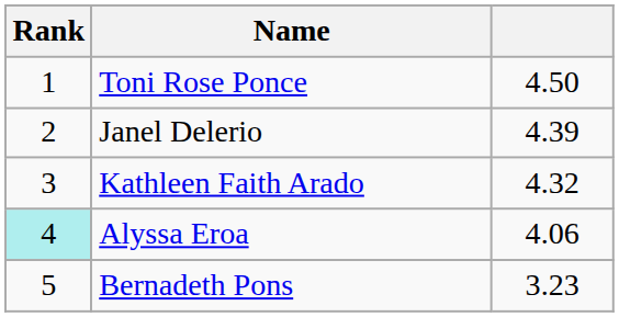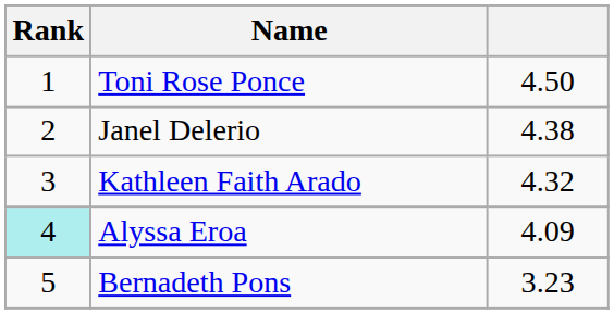 <table class="wikitable" style="font-size:90%">
 <tr>
 <th width=30>Rank</th>
 <th width=180>Name</th>
 <th width=50></th>
 </tr>
 <tr>
 <td style="text-align:center">1</td>
 <td> <a href='#'>Toni Rose Ponce</a></td>
 <td style="text-align:center">4.50</td>
 </tr>
 <tr>
 <td style="text-align:center">2</td>
 <td> Janel Delerio</td>
-<td style="text-align:center">4.39</td>
+<td style="text-align:center">4.38</td>
 </tr>
 <tr>
 <td style="text-align:center">3</td>
 <td> <a href='#'>Kathleen Faith Arado</a></td>
 <td style="text-align:center">4.32</td>
 </tr>
 <tr>
 <td style="background: paleturquoise; text-align:center">4</td>
 <td> <a href='#'>Alyssa Eroa</a></td>
-<td style="text-align:center">4.06</td>
+<td style="text-align:center">4.09</td>
 </tr>
 <tr>
 <td style="text-align:center">5</td>
 <td> <a href='#'>Bernadeth Pons</a></td>
 <td style="text-align:center">3.23</td>
 </tr>
 </table>
